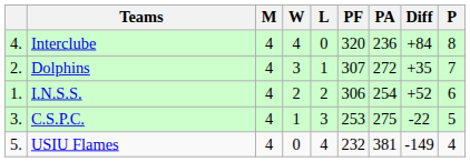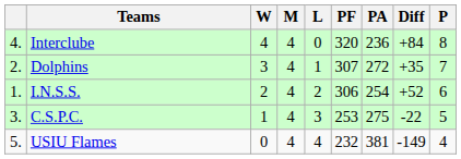 <table class="wikitable" style="text-align:center">
 <tr>
 <th width=15></th>
 <th width=220>Teams</th>
+<th width=20>W</th>
 <th width=20>M</th>
-<th width=20>W</th>
 <th width=20>L</th>
 <th width=20>PF</th>
 <th width=20>PA</th>
 <th width=30>Diff</th>
 <th width=20>P</th>
 </tr>
 <tr style="background: #ccffcc;">
 <td>4.</td>
 <td align=left> <a href='#'>Interclube</a></td>
 <td>4</td>
 <td>4</td>
 <td>0</td>
 <td>320</td>
 <td>236</td>
 <td>+84</td>
 <td>8</td>
 </tr>
 <tr style="background: #ccffcc;">
 <td>2.</td>
 <td align=left> <a href='#'>Dolphins</a></td>
+<td>3</td>
 <td>4</td>
-<td>3</td>
 <td>1</td>
 <td>307</td>
 <td>272</td>
 <td>+35</td>
 <td>7</td>
 </tr>
 <tr style="background: #ccffcc;">
 <td>1.</td>
 <td align=left> <a href='#'>I.N.S.S.</a></td>
+<td>2</td>
 <td>4</td>
-<td>2</td>
 <td>2</td>
 <td>306</td>
 <td>254</td>
 <td>+52</td>
 <td>6</td>
 </tr>
 <tr style="background: #ccffcc;">
 <td>3.</td>
 <td align=left> <a href='#'>C.S.P.C.</a></td>
+<td>1</td>
 <td>4</td>
-<td>1</td>
 <td>3</td>
 <td>253</td>
 <td>275</td>
 <td>-22</td>
 <td>5</td>
 </tr>
 <tr>
 <td>5.</td>
 <td align=left> <a href='#'>USIU Flames</a></td>
+<td>0</td>
 <td>4</td>
-<td>0</td>
 <td>4</td>
 <td>232</td>
 <td>381</td>
 <td>-149</td>
 <td>4</td>
 </tr>
 </table>
